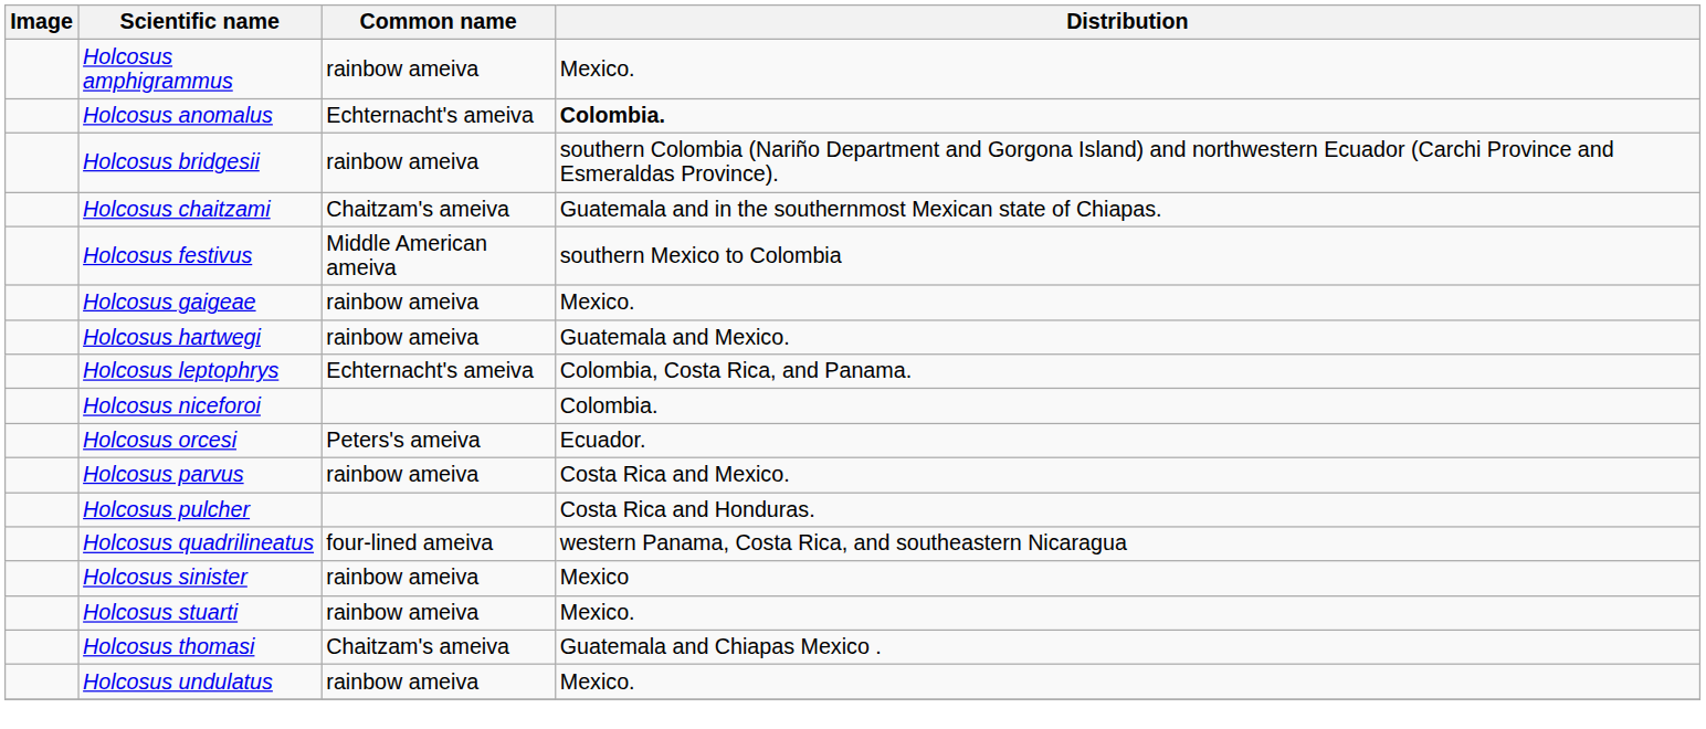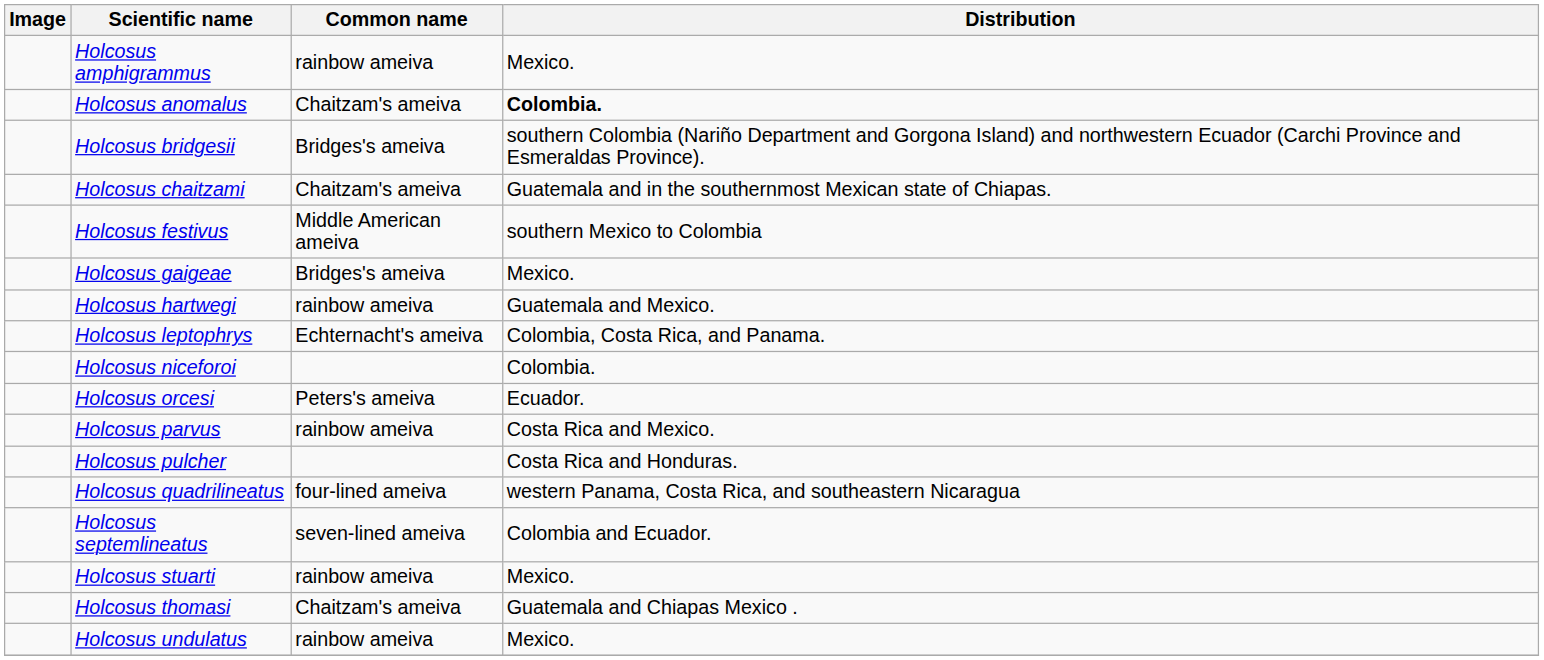 <table class="wikitable">
 <tr>
 <th>Image</th>
 <th>Scientific name</th>
 <th>Common name</th>
 <th>Distribution</th>
 </tr>
 <tr>
 <td></td>
 <td><em><a href='#'>Holcosus amphigrammus</a></em> </td>
 <td>rainbow ameiva</td>
 <td>Mexico.</td>
 </tr>
 <tr>
 <td></td>
 <td><em><a href='#'>Holcosus anomalus</a></em> </td>
-<td>Echternacht's ameiva</td>
+<td>Chaitzam's ameiva</td>
 <td><strong>Colombia.</strong></td>
 </tr>
 <tr>
 <td></td>
 <td><em><a href='#'>Holcosus bridgesii</a></em> </td>
-<td>rainbow ameiva</td>
+<td>Bridges's ameiva</td>
 <td>southern Colombia (Nariño Department and Gorgona Island) and northwestern Ecuador (Carchi Province and Esmeraldas Province).</td>
 </tr>
 <tr>
 <td></td>
 <td><em><a href='#'>Holcosus chaitzami</a></em> </td>
 <td>Chaitzam's ameiva</td>
 <td>Guatemala and in the southernmost Mexican state of Chiapas.</td>
 </tr>
 <tr>
 <td></td>
 <td><em><a href='#'>Holcosus festivus</a></em> </td>
 <td>Middle American ameiva</td>
 <td>southern Mexico to Colombia</td>
 </tr>
 <tr>
 <td></td>
 <td><em><a href='#'>Holcosus gaigeae</a></em> </td>
-<td>rainbow ameiva</td>
+<td>Bridges's ameiva</td>
 <td>Mexico.</td>
 </tr>
 <tr>
 <td></td>
 <td><em><a href='#'>Holcosus hartwegi</a></em> </td>
 <td>rainbow ameiva</td>
 <td>Guatemala and Mexico.</td>
 </tr>
 <tr>
 <td></td>
 <td><em><a href='#'>Holcosus leptophrys</a></em> </td>
 <td>Echternacht's ameiva</td>
 <td>Colombia, Costa Rica, and Panama.</td>
 </tr>
 <tr>
 <td></td>
 <td><em><a href='#'>Holcosus niceforoi</a></em> </td>
 <td></td>
 <td>Colombia.</td>
 </tr>
 <tr>
 <td></td>
 <td><em><a href='#'>Holcosus orcesi</a></em> </td>
 <td>Peters's ameiva</td>
 <td>Ecuador.</td>
 </tr>
 <tr>
 <td></td>
 <td><em><a href='#'>Holcosus parvus</a></em> </td>
 <td>rainbow ameiva</td>
 <td>Costa Rica and Mexico.</td>
 </tr>
 <tr>
 <td></td>
 <td><em><a href='#'>Holcosus pulcher</a></em> </td>
 <td></td>
 <td>Costa Rica and Honduras.</td>
 </tr>
 <tr>
 <td></td>
 <td><em><a href='#'>Holcosus quadrilineatus</a></em> </td>
 <td>four-lined ameiva</td>
 <td>western Panama, Costa Rica, and southeastern Nicaragua</td>
 </tr>
 <tr>
 <td></td>
-<td><em><a href='#'>Holcosus sinister</a></em> </td>
-<td>rainbow ameiva</td>
-<td>Mexico</td>
+<td><em><a href='#'>Holcosus septemlineatus</a></em> </td>
+<td>seven-lined ameiva</td>
+<td>Colombia and Ecuador.</td>
 </tr>
 <tr>
 <td></td>
 <td><em><a href='#'>Holcosus stuarti</a></em> </td>
 <td>rainbow ameiva</td>
 <td>Mexico.</td>
 </tr>
 <tr>
 <td></td>
 <td><em><a href='#'>Holcosus thomasi</a></em> </td>
 <td>Chaitzam's ameiva</td>
 <td>Guatemala and Chiapas Mexico .</td>
 </tr>
 <tr>
 <td></td>
 <td><em><a href='#'>Holcosus undulatus</a></em> </td>
 <td>rainbow ameiva</td>
 <td>Mexico.</td>
 </tr>
 <tr>
 </tr>
 </table>
